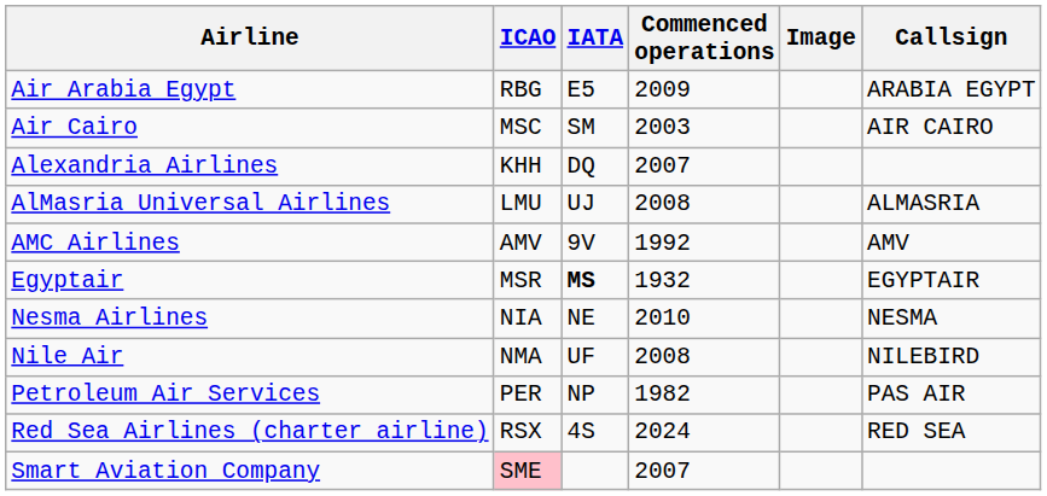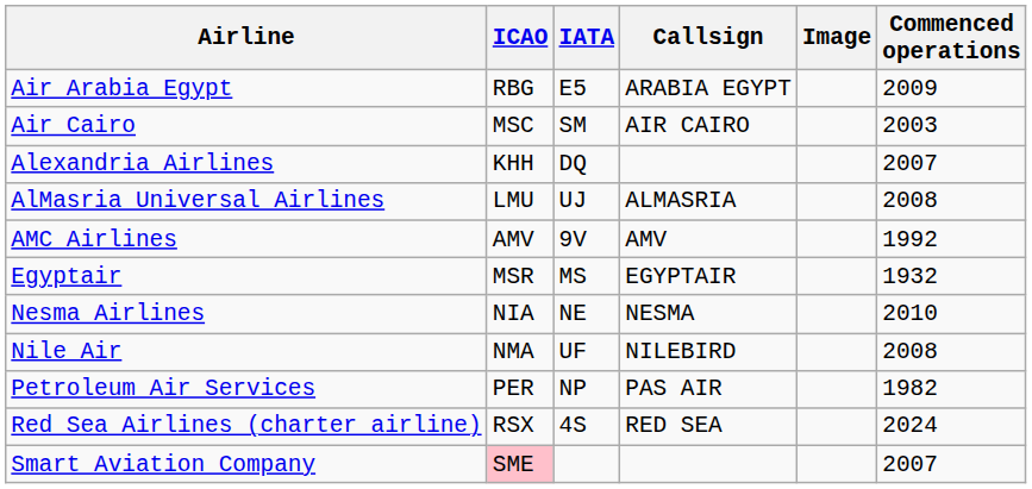 <table class="wikitable sortable sticky-header sort-under">
 <tr>
 <th>Airline</th>
 <th><a href='#'>ICAO</a></th>
 <th><a href='#'>IATA</a></th>
+<th>Callsign</th>
+<th>Image</th>
 <th>Commenced<br>operations</th>
-<th>Image</th>
-<th>Callsign</th>
 </tr>
 <tr>
 <td><a href='#'>Air Arabia Egypt</a></td>
 <td>RBG</td>
 <td>E5</td>
+<td>ARABIA EGYPT</td>
+<td></td>
 <td>2009</td>
-<td></td>
-<td>ARABIA EGYPT</td>
 </tr>
 <tr>
 <td><a href='#'>Air Cairo</a></td>
 <td>MSC</td>
 <td>SM</td>
+<td>AIR CAIRO</td>
+<td></td>
 <td>2003</td>
-<td></td>
-<td>AIR CAIRO</td>
 </tr>
 <tr>
 <td><a href='#'>Alexandria Airlines</a></td>
 <td>KHH</td>
 <td>DQ</td>
-<td>2007</td>
 <td></td>
 <td></td>
+<td>2007</td>
 </tr>
 <tr>
 <td><a href='#'>AlMasria Universal Airlines</a></td>
 <td>LMU</td>
 <td>UJ</td>
+<td>ALMASRIA</td>
+<td></td>
 <td>2008</td>
-<td></td>
-<td>ALMASRIA</td>
 </tr>
 <tr>
 <td><a href='#'>AMC Airlines</a></td>
 <td>AMV</td>
 <td>9V</td>
+<td>AMV</td>
+<td></td>
 <td>1992</td>
-<td></td>
-<td>AMV</td>
 </tr>
 <tr>
 <td><a href='#'>Egyptair</a></td>
 <td>MSR</td>
-<td><strong>MS</strong></td>
+<td>MS</td>
+<td>EGYPTAIR</td>
+<td></td>
 <td>1932</td>
-<td></td>
-<td>EGYPTAIR</td>
 </tr>
 <tr>
 <td><a href='#'>Nesma Airlines</a></td>
 <td>NIA</td>
 <td>NE</td>
+<td>NESMA</td>
+<td></td>
 <td>2010</td>
-<td></td>
-<td>NESMA</td>
 </tr>
 <tr>
 <td><a href='#'>Nile Air</a></td>
 <td>NMA</td>
 <td>UF</td>
+<td>NILEBIRD</td>
+<td></td>
 <td>2008</td>
-<td></td>
-<td>NILEBIRD</td>
 </tr>
 <tr>
 <td><a href='#'>Petroleum Air Services</a></td>
 <td>PER</td>
 <td>NP</td>
+<td>PAS AIR</td>
+<td></td>
 <td>1982</td>
-<td></td>
-<td>PAS AIR</td>
 </tr>
 <tr>
 <td><a href='#'>Red Sea Airlines (charter airline)</a></td>
 <td>RSX</td>
 <td>4S</td>
+<td>RED SEA</td>
+<td></td>
 <td>2024</td>
-<td></td>
-<td>RED SEA</td>
 </tr>
 <tr>
 <td><a href='#'>Smart Aviation Company</a></td>
 <td style="background: pink;">SME</td>
 <td></td>
-<td>2007</td>
 <td></td>
 <td></td>
+<td>2007</td>
 </tr>
 </table>
